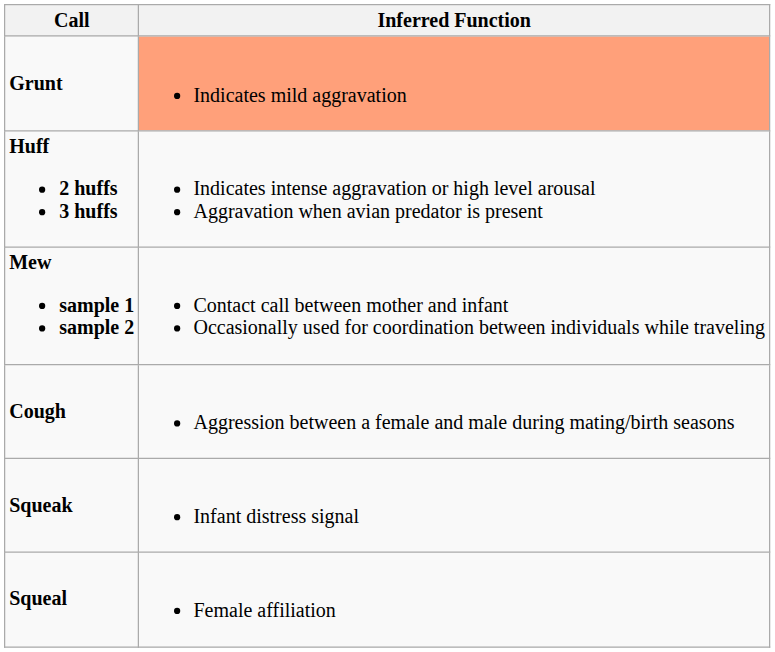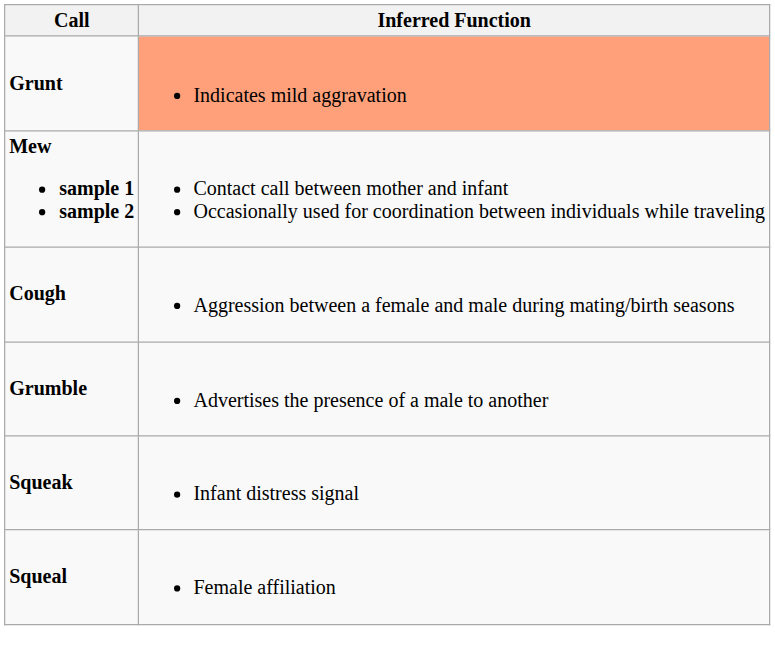 <table class="wikitable" style="text-align:left" align="center; vertical-align:top;">
 <tr>
 <th>Call</th>
 <th>Inferred Function</th>
 </tr>
 <tr>
 <td><strong>Grunt </strong></td>
 <td style="background: lightsalmon;"><br><ul><li>Indicates mild aggravation</li></ul></td>
 </tr>
 <tr>
-<td><strong>Huff</strong><br><ul><li><strong>2 huffs </strong></li><li><strong>3 huffs </strong></li></ul></td>
-<td><br><ul><li>Indicates intense aggravation or high level arousal</li><li>Aggravation when avian predator is present</li></ul></td>
-</tr>
-<tr>
 <td><strong>Mew</strong><br><ul><li><strong>sample 1 </strong></li><li><strong>sample 2 </strong></li></ul></td>
 <td><br><ul><li>Contact call between mother and infant</li><li>Occasionally used for coordination between individuals while traveling</li></ul></td>
 </tr>
 <tr>
 <td><strong>Cough</strong></td>
 <td><br><ul><li>Aggression between a female and male during mating/birth seasons</li></ul></td>
+</tr>
+<tr>
+<td><strong>Grumble</strong></td>
+<td><br><ul><li>Advertises the presence of a male to another</li></ul></td>
 </tr>
 <tr>
 <td><strong>Squeak</strong></td>
 <td><br><ul><li>Infant distress signal</li></ul></td>
 </tr>
 <tr>
 <td><strong>Squeal</strong></td>
 <td><br><ul><li>Female affiliation</li></ul></td>
 </tr>
 </table>
